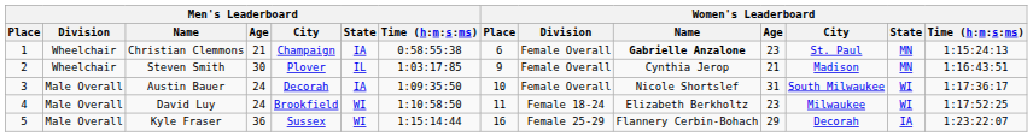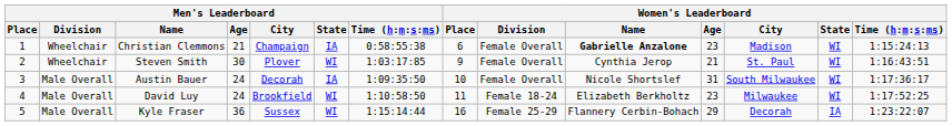 <table class="wikitable sortable" style="font-size:90%; text-align:center;">
 <tr>
 <th colspan="7">Men's Leaderboard</th>
 <th colspan="7">Women's Leaderboard</th>
 </tr>
 <tr>
 <th>Place</th>
 <th>Division</th>
 <th>Name</th>
 <th>Age</th>
 <th>City</th>
 <th>State</th>
 <th>Time (<a href='#'>h</a>:<a href='#'>m</a>:<a href='#'>s</a>:<a href='#'>ms</a>)</th>
 <th>Place</th>
 <th>Division</th>
 <th>Name</th>
 <th>Age</th>
 <th>City</th>
 <th>State</th>
 <th>Time (<a href='#'>h</a>:<a href='#'>m</a>:<a href='#'>s</a>:<a href='#'>ms</a>)</th>
 </tr>
 <tr>
 <td>1</td>
 <td>Wheelchair</td>
 <td>Christian Clemmons</td>
 <td>21</td>
 <td><a href='#'>Champaign</a></td>
 <td><a href='#'>IA</a></td>
 <td>0:58:55:38</td>
 <td>6</td>
 <td>Female Overall</td>
 <td><strong>Gabrielle Anzalone</strong></td>
 <td>23</td>
-<td><a href='#'>St. Paul</a></td>
-<td><a href='#'>MN</a></td>
+<td><a href='#'>Madison</a></td>
+<td><a href='#'>WI</a></td>
 <td>1:15:24:13</td>
 </tr>
 <tr>
 <td>2</td>
 <td>Wheelchair</td>
 <td>Steven Smith</td>
 <td>30</td>
 <td><a href='#'>Plover</a></td>
-<td><a href='#'>IL</a></td>
+<td><a href='#'>WI</a></td>
 <td>1:03:17:85</td>
 <td>9</td>
 <td>Female Overall</td>
 <td>Cynthia Jerop</td>
 <td>21</td>
-<td><a href='#'>Madison</a></td>
-<td><a href='#'>MN</a></td>
+<td><a href='#'>St. Paul</a></td>
+<td><a href='#'>WI</a></td>
 <td>1:16:43:51</td>
 </tr>
 <tr>
 <td>3</td>
 <td>Male Overall</td>
 <td>Austin Bauer</td>
 <td>24</td>
 <td><a href='#'>Decorah</a></td>
 <td><a href='#'>IA</a></td>
 <td>1:09:35:50</td>
 <td>10</td>
 <td>Female Overall</td>
 <td>Nicole Shortslef</td>
 <td>31</td>
 <td><a href='#'>South Milwaukee</a></td>
 <td><a href='#'>WI</a></td>
 <td>1:17:36:17</td>
 </tr>
 <tr>
 <td>4</td>
 <td>Male Overall</td>
 <td>David Luy</td>
 <td>24</td>
 <td><a href='#'>Brookfield</a></td>
 <td><a href='#'>WI</a></td>
 <td>1:10:58:50</td>
 <td>11</td>
 <td>Female 18-24</td>
 <td>Elizabeth Berkholtz</td>
 <td>23</td>
 <td><a href='#'>Milwaukee</a></td>
 <td><a href='#'>WI</a></td>
 <td>1:17:52:25</td>
 </tr>
 <tr>
 <td>5</td>
 <td>Male Overall</td>
 <td>Kyle Fraser</td>
 <td>36</td>
 <td><a href='#'>Sussex</a></td>
 <td><a href='#'>WI</a></td>
 <td>1:15:14:44</td>
 <td>16</td>
 <td>Female 25-29</td>
 <td>Flannery Cerbin-Bohach</td>
 <td>29</td>
 <td><a href='#'>Decorah</a></td>
 <td><a href='#'>IA</a></td>
 <td>1:23:22:07</td>
 </tr>
 </table>
